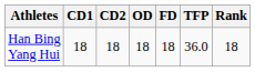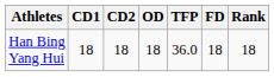 <table class="wikitable" border="1" style="font-size:90%">
 <tr>
 <th>Athletes</th>
 <th>CD1</th>
 <th>CD2</th>
 <th>OD</th>
+<th>TFP</th>
 <th>FD</th>
-<th>TFP</th>
 <th>Rank</th>
 </tr>
 <tr align=center>
 <td align=left><a href='#'>Han Bing</a><br><a href='#'>Yang Hui</a></td>
 <td>18</td>
 <td>18</td>
 <td>18</td>
+<td>36.0</td>
 <td>18</td>
-<td>36.0</td>
 <td>18</td>
 </tr>
 </table>
